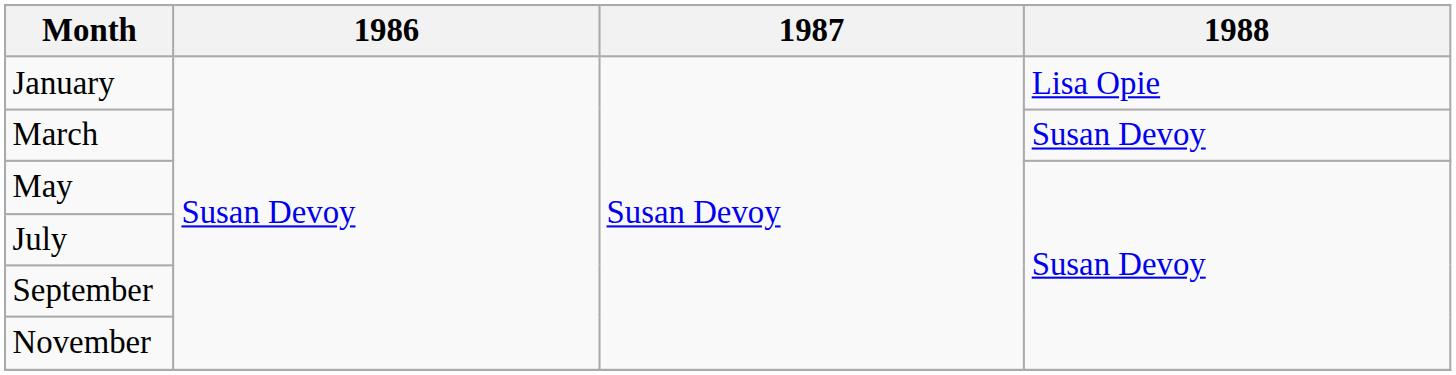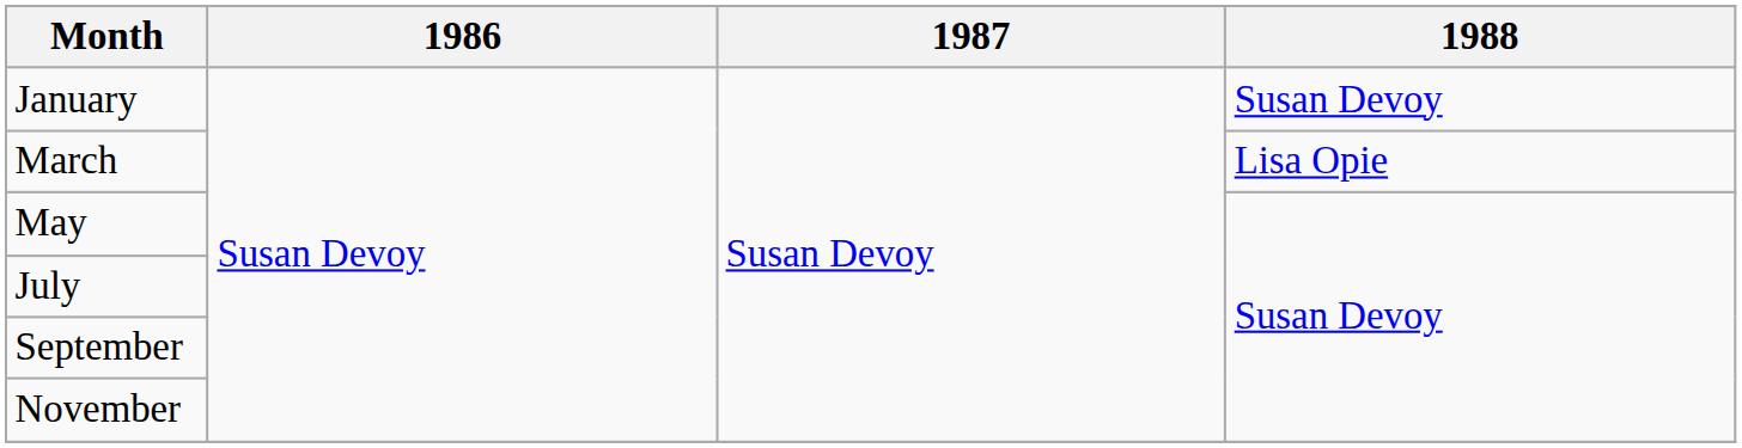 <table class=wikitable>
 <tr>
 <th width="75">Month</th>
 <th width="200px">1986</th>
 <th width="200px">1987</th>
 <th width="200px">1988</th>
 </tr>
 <tr>
 <td>January</td>
 <td align=left rowspan=6> <a href='#'>Susan Devoy</a></td>
 <td align=left rowspan=6> <a href='#'>Susan Devoy</a></td>
-<td> <a href='#'>Lisa Opie</a></td>
+<td> <a href='#'>Susan Devoy</a></td>
 </tr>
 <tr>
 <td>March</td>
-<td> <a href='#'>Susan Devoy</a></td>
+<td> <a href='#'>Lisa Opie</a></td>
 </tr>
 <tr>
 <td>May</td>
 <td align=left rowspan=4> <a href='#'>Susan Devoy</a></td>
 </tr>
 <tr>
 <td>July</td>
 </tr>
 <tr>
 <td>September</td>
 </tr>
 <tr>
 <td>November</td>
 </tr>
 <tr>
 </tr>
 </table>
